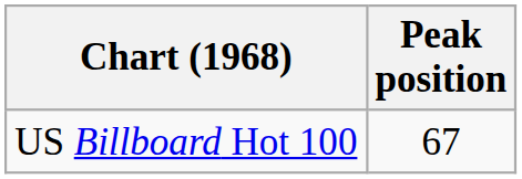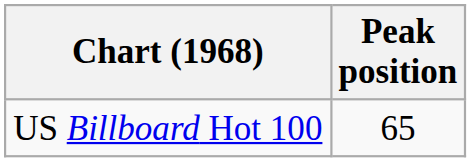 <table class="wikitable sortable" border="1">
 <tr>
 <th>Chart (1968)</th>
 <th>Peak<br>position</th>
 </tr>
 <tr>
 <td>US <a href='#'><em>Billboard</em> Hot 100</a></td>
-<td style="text-align:center;">67</td>
+<td style="text-align:center;">65</td>
 </tr>
 </table>
